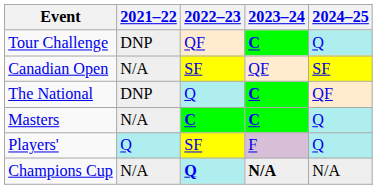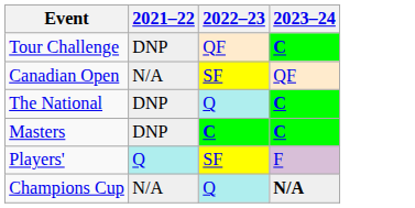 <table class="wikitable" border="1">
 <tr>
 <th>Event</th>
 <th><a href='#'>2021–22</a></th>
 <th><a href='#'>2022–23</a></th>
 <th><a href='#'>2023–24</a></th>
-<th><a href='#'>2024–25</a></th>
 </tr>
 <tr>
 <td><a href='#'>Tour Challenge</a></td>
 <td style="background:#EFEFEF;">DNP</td>
 <td style="background:#ffebcd;"><a href='#'>QF</a></td>
 <td style="background:#00ff00;"><strong><a href='#'>C</a></strong></td>
-<td style="background:#afeeee;"><a href='#'>Q</a></td>
 </tr>
 <tr>
 <td><a href='#'>Canadian Open</a></td>
 <td style="background:#EFEFEF;">N/A</td>
 <td style="background:yellow;"><a href='#'>SF</a></td>
 <td style="background:#ffebcd;"><a href='#'>QF</a></td>
-<td style="background:yellow;"><a href='#'>SF</a></td>
 </tr>
 <tr>
 <td><a href='#'>The National</a></td>
 <td style="background:#EFEFEF;">DNP</td>
 <td style="background:#afeeee;"><a href='#'>Q</a></td>
 <td style="background:#00ff00;"><strong><a href='#'>C</a></strong></td>
-<td style="background:#ffebcd;"><a href='#'>QF</a></td>
 </tr>
 <tr>
 <td><a href='#'>Masters</a></td>
-<td style="background:#EFEFEF;">N/A</td>
+<td style="background:#EFEFEF;">DNP</td>
 <td style="background:#00ff00;"><strong><a href='#'>C</a></strong></td>
 <td style="background:#00ff00;"><strong><a href='#'>C</a></strong></td>
-<td style="background:#afeeee;"><a href='#'>Q</a></td>
 </tr>
 <tr>
 <td><a href='#'>Players'</a></td>
 <td style="background:#afeeee;"><a href='#'>Q</a></td>
 <td style="background:yellow;"><a href='#'>SF</a></td>
 <td style="background:thistle;"><a href='#'>F</a></td>
-<td style="background:#afeeee;"><a href='#'>Q</a></td>
 </tr>
 <tr>
 <td><a href='#'>Champions Cup</a></td>
 <td style="background:#EFEFEF;">N/A</td>
-<td style="background:#afeeee;"><strong><a href='#'>Q</a></strong></td>
+<td style="background:#afeeee;"><a href='#'>Q</a></td>
 <td style="background:#EFEFEF;"><strong>N/A</strong></td>
-<td style="background:#EFEFEF;">N/A</td>
 </tr>
 </table>
